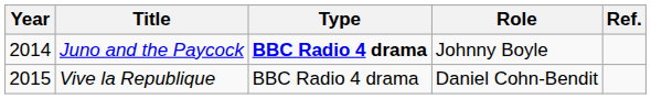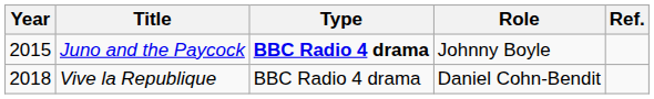 <table class="wikitable">
 <tr>
 <th>Year</th>
 <th>Title</th>
 <th>Type</th>
 <th>Role</th>
 <th>Ref.</th>
 </tr>
 <tr>
-<td>2014</td>
+<td>2015</td>
 <td><em><a href='#'>Juno and the Paycock</a></em></td>
 <td><strong><a href='#'>BBC Radio 4</a> drama</strong></td>
 <td>Johnny Boyle</td>
 <td></td>
 </tr>
 <tr>
-<td>2015</td>
+<td>2018</td>
 <td><em>Vive la Republique</em></td>
 <td>BBC Radio 4 drama</td>
 <td>Daniel Cohn-Bendit</td>
 <td></td>
 </tr>
 </table>
